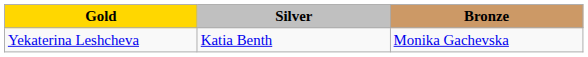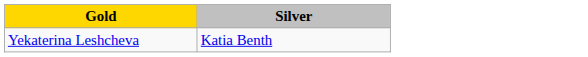 <table class="wikitable" style="text-align:left">
 <tr align="center">
 <td width=200 bgcolor=gold><strong>Gold</strong></td>
 <td width=200 bgcolor=silver><strong>Silver</strong></td>
-<td width=200 bgcolor=CC9966><strong>Bronze</strong></td>
 </tr>
 <tr>
 <td><a href='#'>Yekaterina Leshcheva</a><br><em></em></td>
 <td><a href='#'>Katia Benth</a><br><em></em></td>
-<td><a href='#'>Monika Gachevska</a><br><em></em></td>
 </tr>
 </table>
